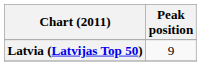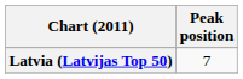 <table class="wikitable sortable plainrowheaders" style="text-align:center">
 <tr>
 <th scope="col">Chart (2011)</th>
 <th scope="col">Peak<br>position</th>
 </tr>
 <tr>
 </tr>
 <tr>
 </tr>
 <tr>
 </tr>
 <tr>
 </tr>
 <tr>
 </tr>
 <tr>
 <th scope="row">Latvia (<a href='#'>Latvijas Top 50</a>)</th>
-<td align="center">9</td>
+<td align="center">7</td>
 </tr>
 <tr>
 </tr>
 <tr>
 </tr>
 <tr>
 </tr>
 </table>
